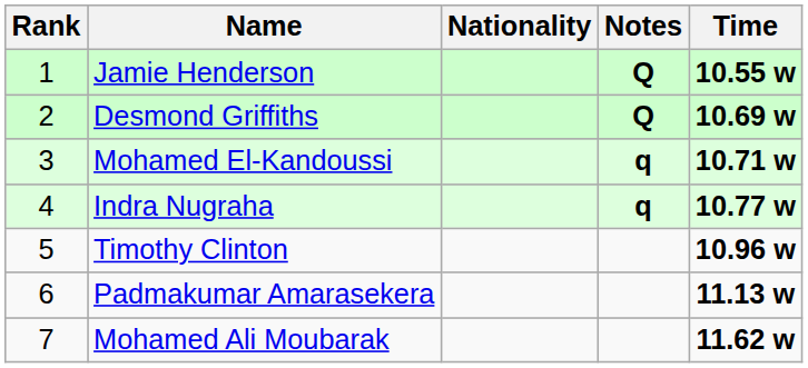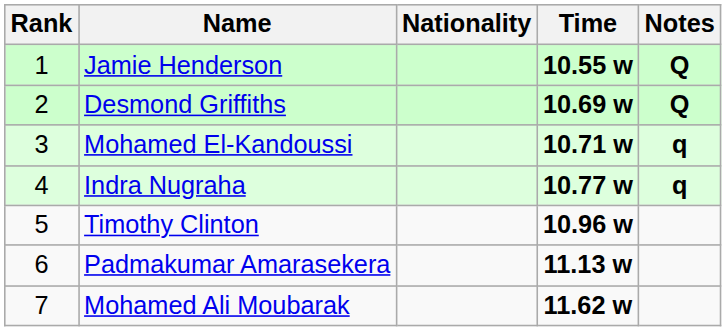 <table class="wikitable sortable" style="text-align:center">
 <tr>
 <th>Rank</th>
 <th>Name</th>
 <th>Nationality</th>
+<th>Time</th>
 <th>Notes</th>
-<th>Time</th>
 </tr>
 <tr bgcolor=ccffcc>
 <td>1</td>
 <td align=left><a href='#'>Jamie Henderson</a></td>
 <td align=left></td>
+<td><strong>10.55</strong> <strong>w</strong></td>
 <td><strong>Q</strong></td>
-<td><strong>10.55</strong> <strong>w</strong></td>
 </tr>
 <tr bgcolor=ccffcc>
 <td>2</td>
 <td align=left><a href='#'>Desmond Griffiths</a></td>
 <td align=left></td>
+<td><strong>10.69</strong> <strong>w</strong></td>
 <td><strong>Q</strong></td>
-<td><strong>10.69</strong> <strong>w</strong></td>
 </tr>
 <tr bgcolor=ddffdd>
 <td>3</td>
 <td align=left><a href='#'>Mohamed El-Kandoussi</a></td>
 <td align=left></td>
+<td><strong>10.71</strong> <strong>w</strong></td>
 <td><strong>q</strong></td>
-<td><strong>10.71</strong> <strong>w</strong></td>
 </tr>
 <tr bgcolor=ddffdd>
 <td>4</td>
 <td align=left><a href='#'>Indra Nugraha</a></td>
 <td align=left></td>
+<td><strong>10.77</strong> <strong>w</strong></td>
 <td><strong>q</strong></td>
-<td><strong>10.77</strong> <strong>w</strong></td>
 </tr>
 <tr>
 <td>5</td>
 <td align=left><a href='#'>Timothy Clinton</a></td>
 <td align=left></td>
+<td><strong>10.96</strong> <strong>w</strong></td>
 <td></td>
-<td><strong>10.96</strong> <strong>w</strong></td>
 </tr>
 <tr>
 <td>6</td>
 <td align=left><a href='#'>Padmakumar Amarasekera</a></td>
 <td align=left></td>
+<td><strong>11.13</strong> <strong>w</strong></td>
 <td></td>
-<td><strong>11.13</strong> <strong>w</strong></td>
 </tr>
 <tr>
 <td>7</td>
 <td align=left><a href='#'>Mohamed Ali Moubarak</a></td>
 <td align=left></td>
+<td><strong>11.62</strong> <strong>w</strong></td>
 <td></td>
-<td><strong>11.62</strong> <strong>w</strong></td>
 </tr>
 </table>
